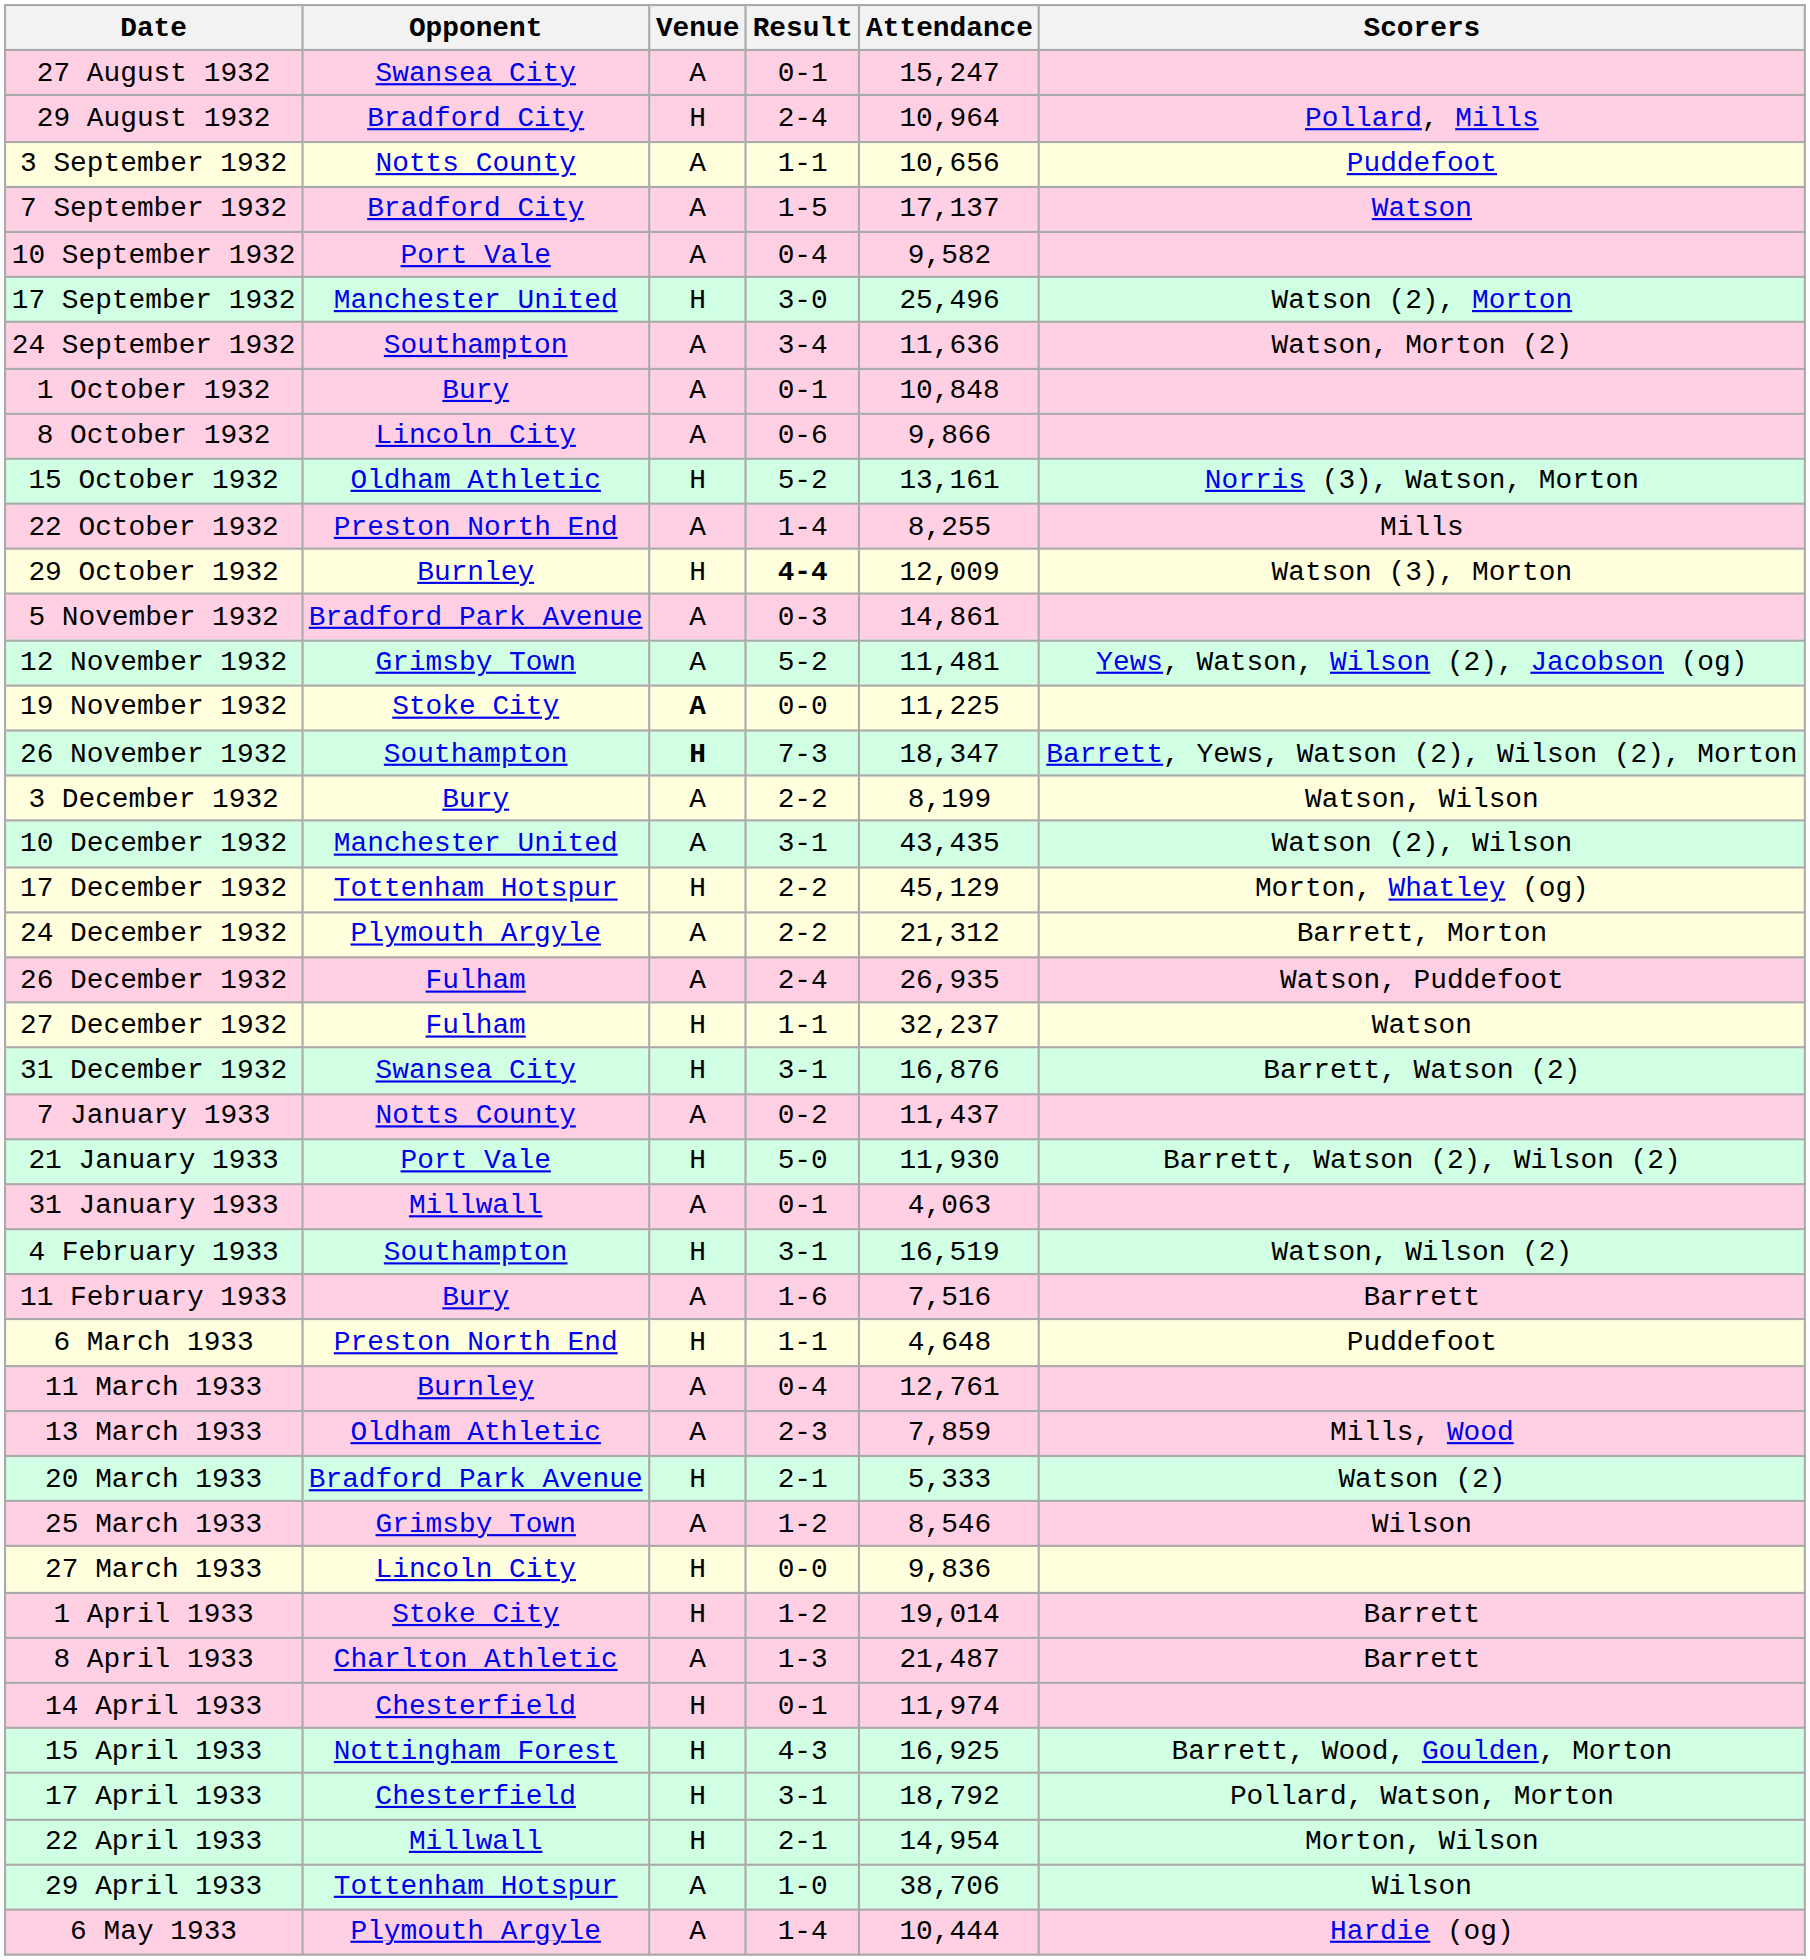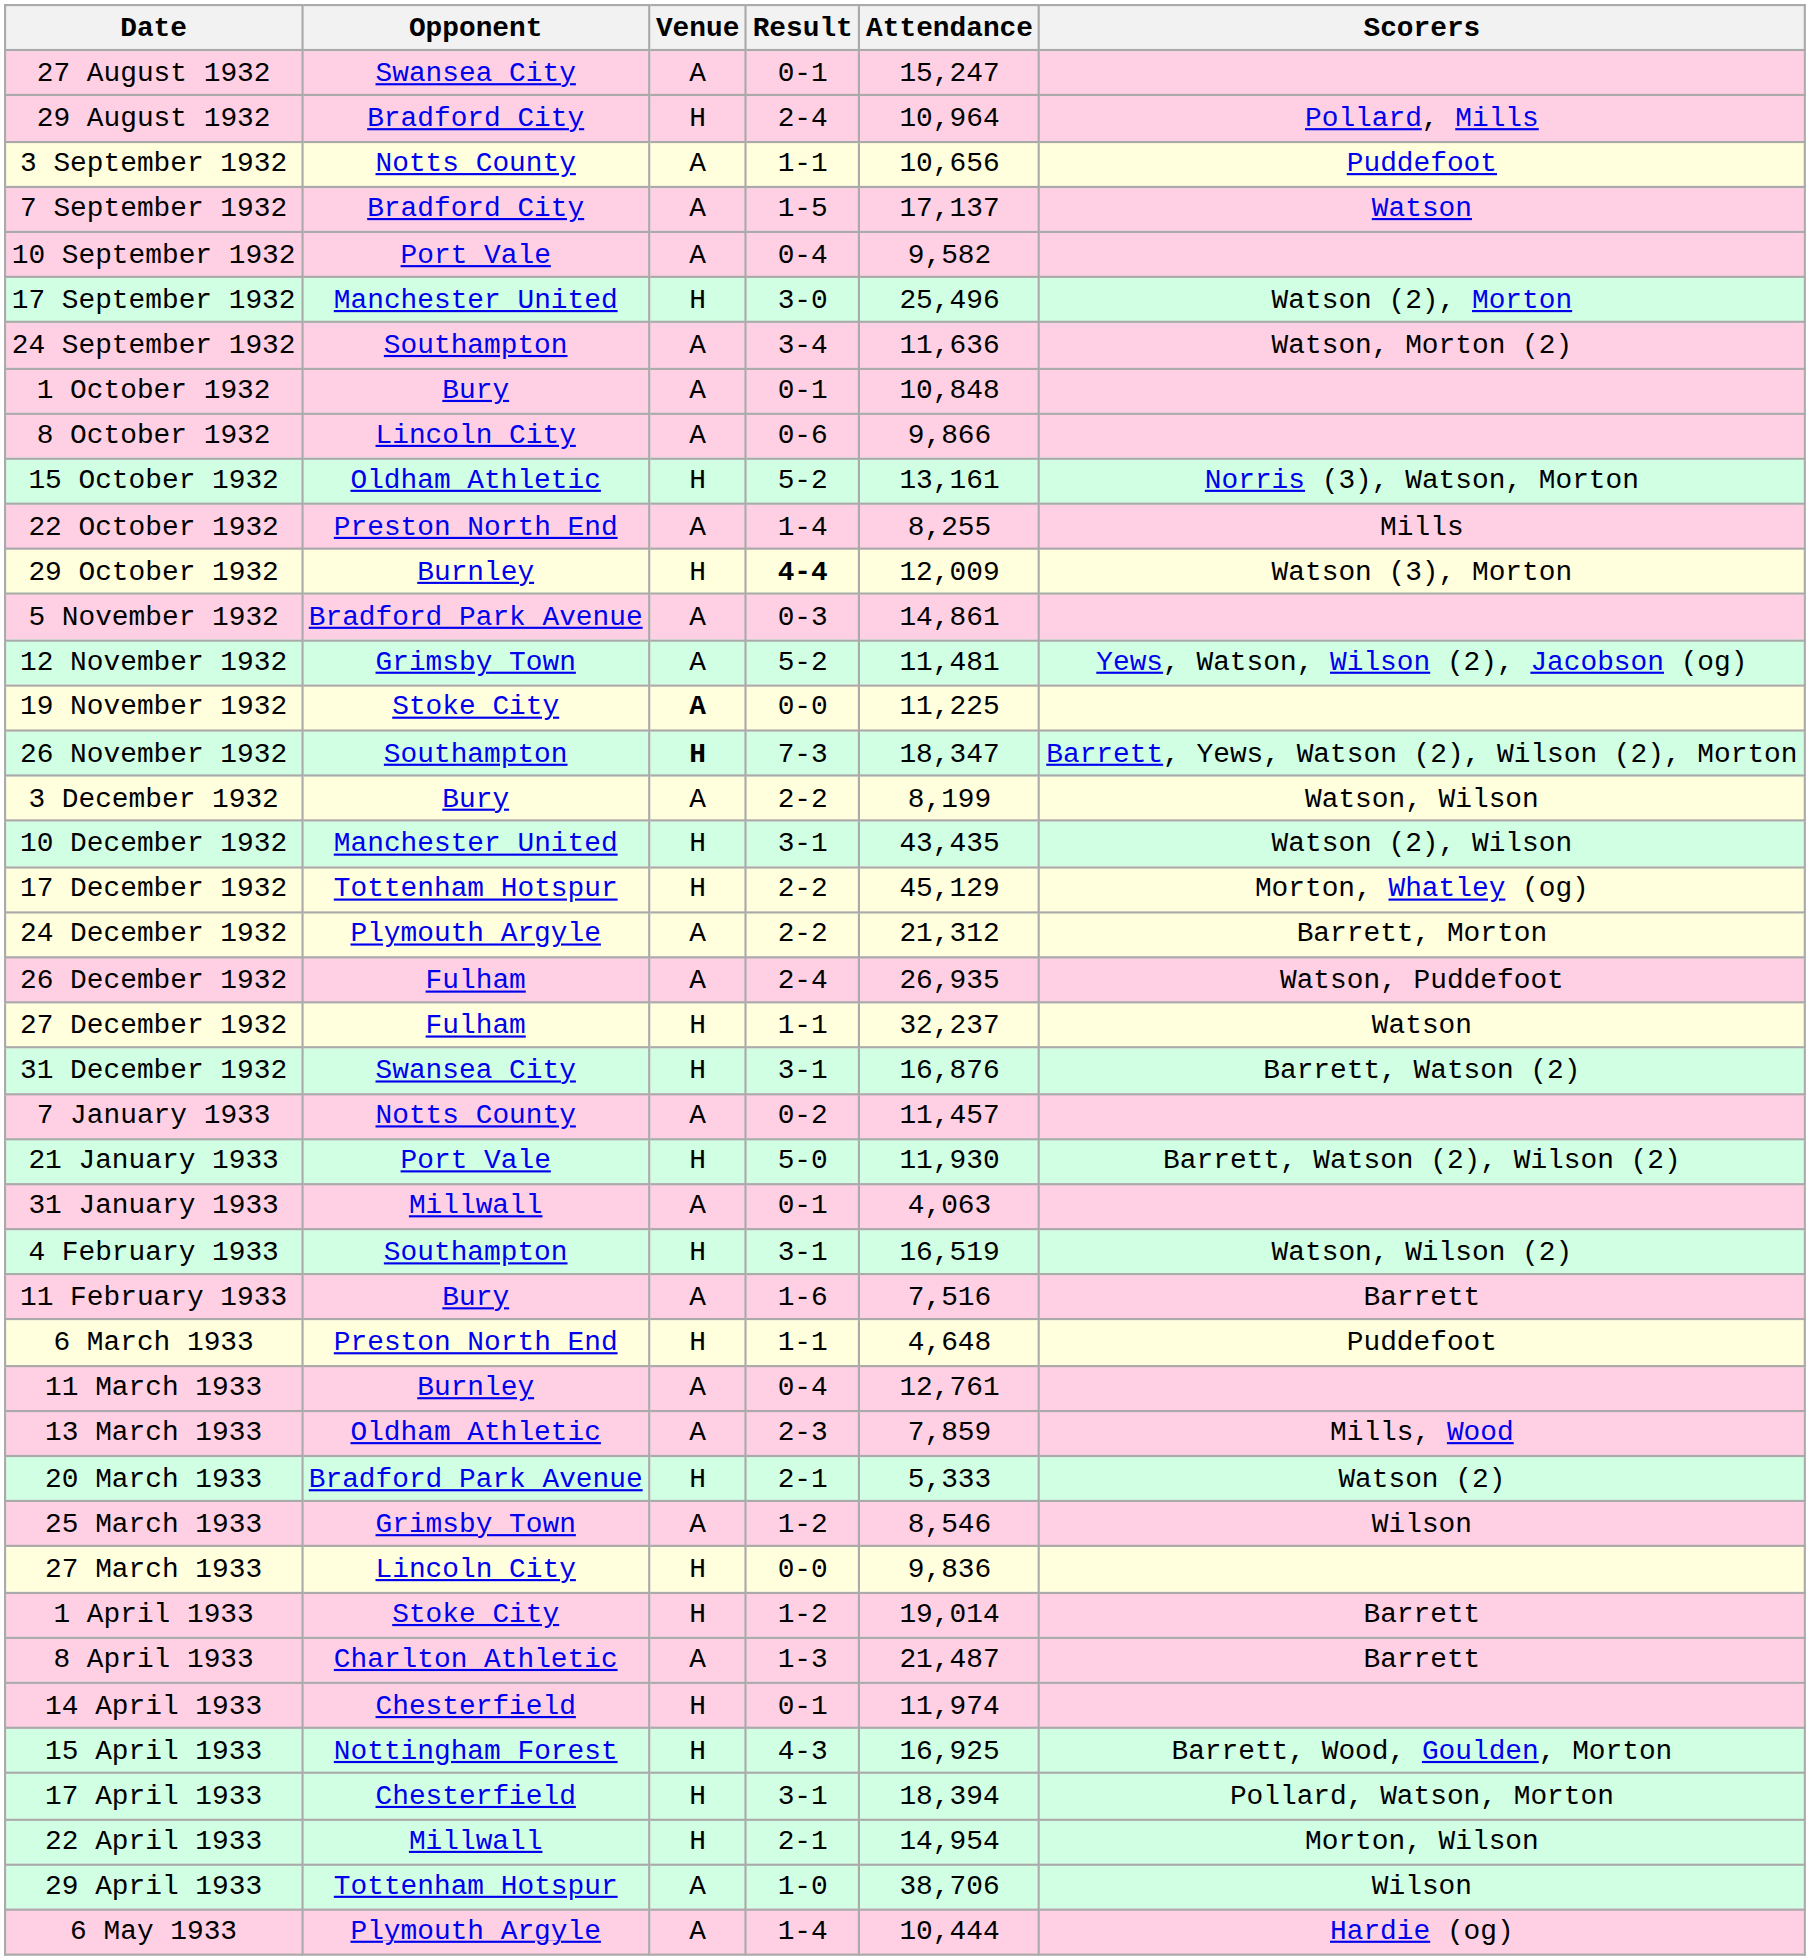 <table class="wikitable sortable" style="font-size:100%; text-align:center">
 <tr>
 <th>Date</th>
 <th>Opponent</th>
 <th>Venue</th>
 <th>Result</th>
 <th>Attendance</th>
 <th>Scorers</th>
 </tr>
 <tr style="background-color: #ffd0e3;">
 <td>27 August 1932</td>
 <td><a href='#'>Swansea City</a></td>
 <td>A</td>
 <td>0-1</td>
 <td>15,247</td>
 <td></td>
 </tr>
 <tr style="background-color: #ffd0e3;">
 <td>29 August 1932</td>
 <td><a href='#'>Bradford City</a></td>
 <td>H</td>
 <td>2-4</td>
 <td>10,964</td>
 <td><a href='#'>Pollard</a>, <a href='#'>Mills</a></td>
 </tr>
 <tr style="background-color: #ffffdd;">
 <td>3 September 1932</td>
 <td><a href='#'>Notts County</a></td>
 <td>A</td>
 <td>1-1</td>
 <td>10,656</td>
 <td><a href='#'>Puddefoot</a></td>
 </tr>
 <tr style="background-color: #ffd0e3;">
 <td>7 September 1932</td>
 <td><a href='#'>Bradford City</a></td>
 <td>A</td>
 <td>1-5</td>
 <td>17,137</td>
 <td><a href='#'>Watson</a></td>
 </tr>
 <tr style="background-color: #ffd0e3;">
 <td>10 September 1932</td>
 <td><a href='#'>Port Vale</a></td>
 <td>A</td>
 <td>0-4</td>
 <td>9,582</td>
 <td></td>
 </tr>
 <tr style="background-color: #d0ffe3;">
 <td>17 September 1932</td>
 <td><a href='#'>Manchester United</a></td>
 <td>H</td>
 <td>3-0</td>
 <td>25,496</td>
 <td>Watson (2), <a href='#'>Morton</a></td>
 </tr>
 <tr style="background-color: #ffd0e3;">
 <td>24 September 1932</td>
 <td><a href='#'>Southampton</a></td>
 <td>A</td>
 <td>3-4</td>
 <td>11,636</td>
 <td>Watson, Morton (2)</td>
 </tr>
 <tr style="background-color: #ffd0e3;">
 <td>1 October 1932</td>
 <td><a href='#'>Bury</a></td>
 <td>A</td>
 <td>0-1</td>
 <td>10,848</td>
 <td></td>
 </tr>
 <tr style="background-color: #ffd0e3;">
 <td>8 October 1932</td>
 <td><a href='#'>Lincoln City</a></td>
 <td>A</td>
 <td>0-6</td>
 <td>9,866</td>
 <td></td>
 </tr>
 <tr style="background-color: #d0ffe3;">
 <td>15 October 1932</td>
 <td><a href='#'>Oldham Athletic</a></td>
 <td>H</td>
 <td>5-2</td>
 <td>13,161</td>
 <td><a href='#'>Norris</a> (3), Watson, Morton</td>
 </tr>
 <tr style="background-color: #ffd0e3;">
 <td>22 October 1932</td>
 <td><a href='#'>Preston North End</a></td>
 <td>A</td>
 <td>1-4</td>
 <td>8,255</td>
 <td>Mills</td>
 </tr>
 <tr style="background-color: #ffffdd;">
 <td>29 October 1932</td>
 <td><a href='#'>Burnley</a></td>
 <td>H</td>
 <td><strong>4-4</strong></td>
 <td>12,009</td>
 <td>Watson (3), Morton</td>
 </tr>
 <tr style="background-color: #ffd0e3;">
 <td>5 November 1932</td>
 <td><a href='#'>Bradford Park Avenue</a></td>
 <td>A</td>
 <td>0-3</td>
 <td>14,861</td>
 <td></td>
 </tr>
 <tr style="background-color: #d0ffe3;">
 <td>12 November 1932</td>
 <td><a href='#'>Grimsby Town</a></td>
 <td>A</td>
 <td>5-2</td>
 <td>11,481</td>
 <td><a href='#'>Yews</a>, Watson, <a href='#'>Wilson</a> (2), <a href='#'>Jacobson</a> (og)</td>
 </tr>
 <tr style="background-color: #ffffdd;">
 <td>19 November 1932</td>
 <td><a href='#'>Stoke City</a></td>
 <td><strong>A</strong></td>
 <td>0-0</td>
 <td>11,225</td>
 <td></td>
 </tr>
 <tr style="background-color: #d0ffe3;">
 <td>26 November 1932</td>
 <td><a href='#'>Southampton</a></td>
 <td><strong>H</strong></td>
 <td>7-3</td>
 <td>18,347</td>
 <td><a href='#'>Barrett</a>, Yews, Watson (2), Wilson (2), Morton</td>
 </tr>
 <tr style="background-color: #ffffdd;">
 <td>3 December 1932</td>
 <td><a href='#'>Bury</a></td>
 <td>A</td>
 <td>2-2</td>
 <td>8,199</td>
 <td>Watson, Wilson</td>
 </tr>
 <tr style="background-color: #d0ffe3;">
 <td>10 December 1932</td>
 <td><a href='#'>Manchester United</a></td>
-<td>A</td>
+<td>H</td>
 <td>3-1</td>
 <td>43,435</td>
 <td>Watson (2), Wilson</td>
 </tr>
 <tr style="background-color: #ffffdd;">
 <td>17 December 1932</td>
 <td><a href='#'>Tottenham Hotspur</a></td>
 <td>H</td>
 <td>2-2</td>
 <td>45,129</td>
 <td>Morton, <a href='#'>Whatley</a> (og)</td>
 </tr>
 <tr style="background-color: #ffffdd;">
 <td>24 December 1932</td>
 <td><a href='#'>Plymouth Argyle</a></td>
 <td>A</td>
 <td>2-2</td>
 <td>21,312</td>
 <td>Barrett, Morton</td>
 </tr>
 <tr style="background-color: #ffd0e3;">
 <td>26 December 1932</td>
 <td><a href='#'>Fulham</a></td>
 <td>A</td>
 <td>2-4</td>
 <td>26,935</td>
 <td>Watson, Puddefoot</td>
 </tr>
 <tr style="background-color: #ffffdd;">
 <td>27 December 1932</td>
 <td><a href='#'>Fulham</a></td>
 <td>H</td>
 <td>1-1</td>
 <td>32,237</td>
 <td>Watson</td>
 </tr>
 <tr style="background-color: #d0ffe3;">
 <td>31 December 1932</td>
 <td><a href='#'>Swansea City</a></td>
 <td>H</td>
 <td>3-1</td>
 <td>16,876</td>
 <td>Barrett, Watson (2)</td>
 </tr>
 <tr style="background-color: #ffd0e3;">
 <td>7 January 1933</td>
 <td><a href='#'>Notts County</a></td>
 <td>A</td>
 <td>0-2</td>
-<td>11,437</td>
+<td>11,457</td>
 <td></td>
 </tr>
 <tr style="background-color: #d0ffe3;">
 <td>21 January 1933</td>
 <td><a href='#'>Port Vale</a></td>
 <td>H</td>
 <td>5-0</td>
 <td>11,930</td>
 <td>Barrett, Watson (2), Wilson (2)</td>
 </tr>
 <tr style="background-color: #ffd0e3;">
 <td>31 January 1933</td>
 <td><a href='#'>Millwall</a></td>
 <td>A</td>
 <td>0-1</td>
 <td>4,063</td>
 <td></td>
 </tr>
 <tr style="background-color: #d0ffe3;">
 <td>4 February 1933</td>
 <td><a href='#'>Southampton</a></td>
 <td>H</td>
 <td>3-1</td>
 <td>16,519</td>
 <td>Watson, Wilson (2)</td>
 </tr>
 <tr style="background-color: #ffd0e3;">
 <td>11 February 1933</td>
 <td><a href='#'>Bury</a></td>
 <td>A</td>
 <td>1-6</td>
 <td>7,516</td>
 <td>Barrett</td>
 </tr>
 <tr style="background-color: #ffffdd;">
 <td>6 March 1933</td>
 <td><a href='#'>Preston North End</a></td>
 <td>H</td>
 <td>1-1</td>
 <td>4,648</td>
 <td>Puddefoot</td>
 </tr>
 <tr style="background-color: #ffd0e3;">
 <td>11 March 1933</td>
 <td><a href='#'>Burnley</a></td>
 <td>A</td>
 <td>0-4</td>
 <td>12,761</td>
 <td></td>
 </tr>
 <tr style="background-color: #ffd0e3;">
 <td>13 March 1933</td>
 <td><a href='#'>Oldham Athletic</a></td>
 <td>A</td>
 <td>2-3</td>
 <td>7,859</td>
 <td>Mills, <a href='#'>Wood</a></td>
 </tr>
 <tr style="background-color: #d0ffe3;">
 <td>20 March 1933</td>
 <td><a href='#'>Bradford Park Avenue</a></td>
 <td>H</td>
 <td>2-1</td>
 <td>5,333</td>
 <td>Watson (2)</td>
 </tr>
 <tr style="background-color: #ffd0e3;">
 <td>25 March 1933</td>
 <td><a href='#'>Grimsby Town</a></td>
 <td>A</td>
 <td>1-2</td>
 <td>8,546</td>
 <td>Wilson</td>
 </tr>
 <tr style="background-color: #ffffdd;">
 <td>27 March 1933</td>
 <td><a href='#'>Lincoln City</a></td>
 <td>H</td>
 <td>0-0</td>
 <td>9,836</td>
 <td></td>
 </tr>
 <tr style="background-color: #ffd0e3;">
 <td>1 April 1933</td>
 <td><a href='#'>Stoke City</a></td>
 <td>H</td>
 <td>1-2</td>
 <td>19,014</td>
 <td>Barrett</td>
 </tr>
 <tr style="background-color: #ffd0e3;">
 <td>8 April 1933</td>
 <td><a href='#'>Charlton Athletic</a></td>
 <td>A</td>
 <td>1-3</td>
 <td>21,487</td>
 <td>Barrett</td>
 </tr>
 <tr style="background-color: #ffd0e3;">
 <td>14 April 1933</td>
 <td><a href='#'>Chesterfield</a></td>
 <td>H</td>
 <td>0-1</td>
 <td>11,974</td>
 <td></td>
 </tr>
 <tr style="background-color: #d0ffe3;">
 <td>15 April 1933</td>
 <td><a href='#'>Nottingham Forest</a></td>
 <td>H</td>
 <td>4-3</td>
 <td>16,925</td>
 <td>Barrett, Wood, <a href='#'>Goulden</a>, Morton</td>
 </tr>
 <tr style="background-color: #d0ffe3;">
 <td>17 April 1933</td>
 <td><a href='#'>Chesterfield</a></td>
 <td>H</td>
 <td>3-1</td>
-<td>18,792</td>
+<td>18,394</td>
 <td>Pollard, Watson, Morton</td>
 </tr>
 <tr style="background-color: #d0ffe3;">
 <td>22 April 1933</td>
 <td><a href='#'>Millwall</a></td>
 <td>H</td>
 <td>2-1</td>
 <td>14,954</td>
 <td>Morton, Wilson</td>
 </tr>
 <tr style="background-color: #d0ffe3;">
 <td>29 April 1933</td>
 <td><a href='#'>Tottenham Hotspur</a></td>
 <td>A</td>
 <td>1-0</td>
 <td>38,706</td>
 <td>Wilson</td>
 </tr>
 <tr style="background-color: #ffd0e3;">
 <td>6 May 1933</td>
 <td><a href='#'>Plymouth Argyle</a></td>
 <td>A</td>
 <td>1-4</td>
 <td>10,444</td>
 <td><a href='#'>Hardie</a> (og)</td>
 </tr>
 </table>
